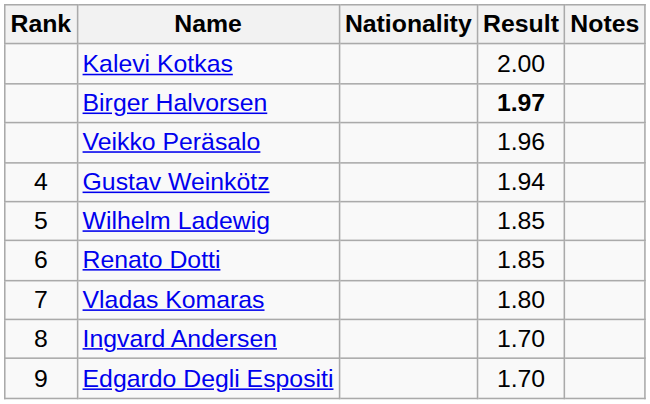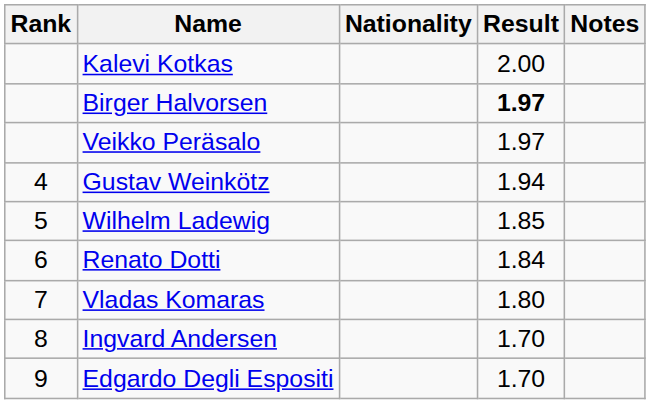 <table class="wikitable sortable" style="text-align:center">
 <tr>
 <th>Rank</th>
 <th>Name</th>
 <th>Nationality</th>
 <th>Result</th>
 <th>Notes</th>
 </tr>
 <tr>
 <td></td>
 <td align=left><a href='#'>Kalevi Kotkas</a></td>
 <td align=left></td>
 <td>2.00</td>
 <td></td>
 </tr>
 <tr>
 <td></td>
 <td align=left><a href='#'>Birger Halvorsen</a></td>
 <td align=left></td>
 <td><strong>1.97</strong></td>
 <td></td>
 </tr>
 <tr>
 <td></td>
 <td align=left><a href='#'>Veikko Peräsalo</a></td>
 <td align=left></td>
-<td>1.96</td>
+<td>1.97</td>
 <td></td>
 </tr>
 <tr>
 <td>4</td>
 <td align=left><a href='#'>Gustav Weinkötz</a></td>
 <td align=left></td>
 <td>1.94</td>
 <td></td>
 </tr>
 <tr>
 <td>5</td>
 <td align=left><a href='#'>Wilhelm Ladewig</a></td>
 <td align=left></td>
 <td>1.85</td>
 <td></td>
 </tr>
 <tr>
 <td>6</td>
 <td align=left><a href='#'>Renato Dotti</a></td>
 <td align=left></td>
-<td>1.85</td>
+<td>1.84</td>
 <td></td>
 </tr>
 <tr>
 <td>7</td>
 <td align=left><a href='#'>Vladas Komaras</a></td>
 <td align=left></td>
 <td>1.80</td>
 <td></td>
 </tr>
 <tr>
 <td>8</td>
 <td align=left><a href='#'>Ingvard Andersen</a></td>
 <td align=left></td>
 <td>1.70</td>
 <td></td>
 </tr>
 <tr>
 <td>9</td>
 <td align=left><a href='#'>Edgardo Degli Espositi</a></td>
 <td align=left></td>
 <td>1.70</td>
 <td></td>
 </tr>
 </table>
